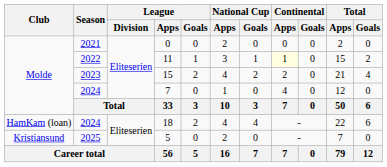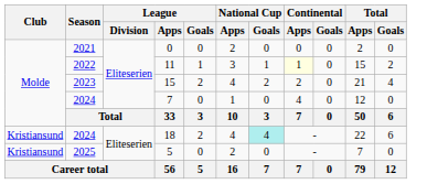 <table class="wikitable" style="text-align: center">
 <tr>
 <th rowspan="2">Club</th>
 <th rowspan="2">Season</th>
 <th colspan="3">League</th>
 <th colspan="2">National Cup</th>
 <th colspan="2">Continental</th>
 <th colspan="2">Total</th>
 </tr>
 <tr>
 <th>Division</th>
 <th>Apps</th>
 <th>Goals</th>
 <th>Apps</th>
 <th>Goals</th>
 <th>Apps</th>
 <th>Goals</th>
 <th>Apps</th>
 <th>Goals</th>
 </tr>
 <tr>
 <td rowspan="5"><a href='#'>Molde</a></td>
 <td><a href='#'>2021</a></td>
 <td rowspan="4"><a href='#'>Eliteserien</a></td>
 <td>0</td>
 <td>0</td>
 <td>2</td>
 <td>0</td>
 <td>0</td>
 <td>0</td>
 <td>2</td>
 <td>0</td>
 </tr>
 <tr>
 <td><a href='#'>2022</a></td>
 <td>11</td>
 <td>1</td>
 <td>3</td>
 <td>1</td>
 <td style="background: lightyellow;">1</td>
 <td>0</td>
 <td>15</td>
 <td>2</td>
 </tr>
 <tr>
 <td><a href='#'>2023</a></td>
 <td>15</td>
 <td>2</td>
 <td>4</td>
 <td>2</td>
 <td>2</td>
 <td>0</td>
 <td>21</td>
 <td>4</td>
 </tr>
 <tr>
 <td><a href='#'>2024</a></td>
 <td>7</td>
 <td>0</td>
 <td>1</td>
 <td>0</td>
 <td>4</td>
 <td>0</td>
 <td>12</td>
 <td>0</td>
 </tr>
 <tr>
 <th colspan="2">Total</th>
 <th>33</th>
 <th>3</th>
 <th>10</th>
 <th>3</th>
 <th>7</th>
 <th>0</th>
 <th>50</th>
 <th>6</th>
 </tr>
 <tr>
-<td><a href='#'>HamKam</a> (loan)</td>
+<td><a href='#'>Kristiansund</a></td>
 <td><a href='#'>2024</a></td>
 <td rowspan="2">Eliteserien</td>
 <td>18</td>
 <td>2</td>
 <td>4</td>
-<td>4</td>
+<td style="background: paleturquoise;">4</td>
 <td colspan="2">-</td>
 <td>22</td>
 <td>6</td>
 </tr>
 <tr>
 <td><a href='#'>Kristiansund</a></td>
 <td><a href='#'>2025</a></td>
 <td>5</td>
 <td>0</td>
 <td>2</td>
 <td>0</td>
 <td colspan="2">-</td>
 <td>7</td>
 <td>0</td>
 </tr>
 <tr>
 <th colspan="3">Career total</th>
 <th>56</th>
 <th>5</th>
 <th>16</th>
 <th>7</th>
 <th>7</th>
 <th>0</th>
 <th>79</th>
 <th>12</th>
 </tr>
 </table>
